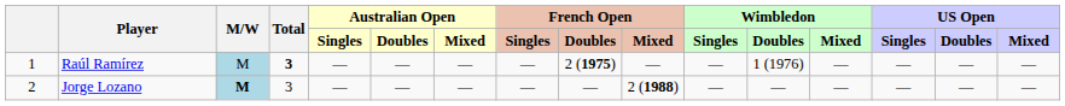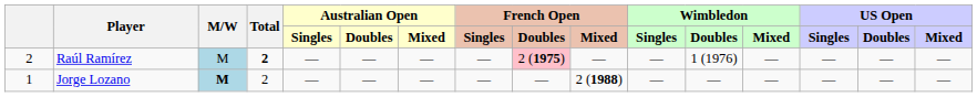 <table class="wikitable mw-datatable sortable" style="text-align:center;">
 <tr>
 <th data-sort-type="number" width="5%" rowspan="2"></th>
 <th width="15%" rowspan="2">Player</th>
 <th width="5%"  rowspan="2">M/W</th>
 <th rowspan="2">Total</th>
 <th colspan="3" style="background:#ffc;">Australian Open</th>
 <th colspan="3" style="background:#ebc2af;">French Open</th>
 <th colspan="3" style="background:#cfc;">Wimbledon</th>
 <th colspan="3" style="background:#ccf;">US Open</th>
 </tr>
 <tr>
 <th style="background:#ffc; width:60px;">Singles</th>
 <th style="background:#ffc; width:60px;">Doubles</th>
 <th style="background:#ffc; width:60px;">Mixed</th>
 <th style="background:#ebc2af; width:60px;">Singles</th>
 <th style="background:#ebc2af; width:60px;">Doubles</th>
 <th style="background:#ebc2af; width:60px;">Mixed</th>
 <th style="background:#cfc; width:60px;">Singles</th>
 <th style="background:#cfc; width:60px;">Doubles</th>
 <th style="background:#cfc; width:60px;">Mixed</th>
 <th style="background:#ccf; width:60px;">Singles</th>
 <th style="background:#ccf; width:60px;">Doubles</th>
 <th style="background:#ccf; width:60px;">Mixed</th>
 </tr>
 <tr>
-<td>1</td>
+<td>2</td>
 <td style="text-align:left"><a href='#'>Raúl Ramírez</a></td>
 <td style="background:lightblue;">M</td>
-<td><strong>3</strong></td>
+<td><strong>2</strong></td>
 <td>—</td>
 <td>—</td>
 <td>—</td>
 <td>—</td>
-<td>2 (<strong>1975</strong>)</td>
+<td style="background: pink;">2 (<strong>1975</strong>)</td>
 <td>—</td>
 <td>—</td>
 <td>1 (1976)</td>
 <td>—</td>
 <td>—</td>
 <td>—</td>
 <td>—</td>
 </tr>
 <tr>
-<td>2</td>
+<td>1</td>
 <td style="text-align:left"><a href='#'>Jorge Lozano</a></td>
 <td style="background:lightblue;"><strong>M</strong></td>
-<td>3</td>
+<td>2</td>
 <td>—</td>
 <td>—</td>
 <td>—</td>
 <td>—</td>
 <td>—</td>
 <td>2 (<strong>1988</strong>)</td>
 <td>—</td>
 <td>—</td>
 <td>—</td>
 <td>—</td>
 <td>—</td>
 <td>—</td>
 </tr>
 </table>
